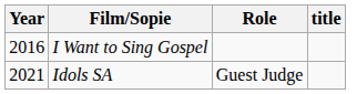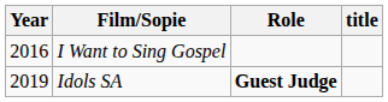 <table class="wikitable sortable">
 <tr>
 <th>Year</th>
 <th>Film/Sopie</th>
 <th>Role</th>
 <th>title</th>
 </tr>
 <tr>
 <td>2016</td>
 <td><em>I Want to Sing Gospel</em></td>
 <td></td>
 <td></td>
 </tr>
 <tr>
-<td>2021</td>
+<td>2019</td>
 <td><em>Idols SA</em></td>
-<td>Guest Judge</td>
+<td><strong>Guest Judge</strong></td>
 <td></td>
 </tr>
 </table>
